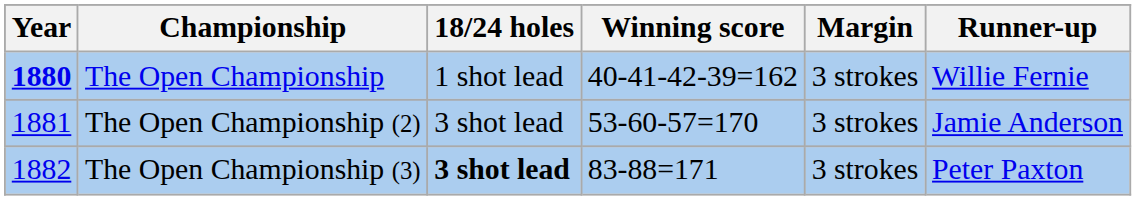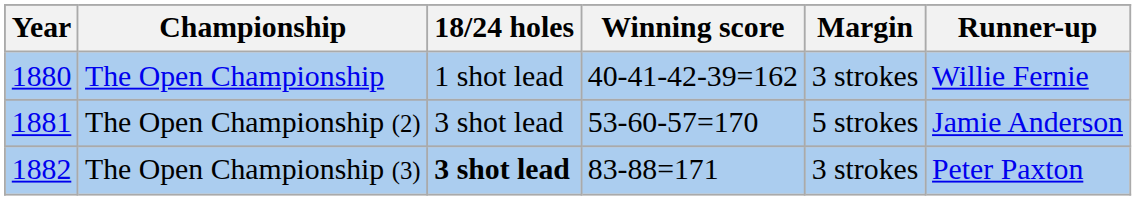 <table class="sortable wikitable">
 <tr>
 <th>Year</th>
 <th>Championship</th>
 <th>18/24 holes</th>
 <th>Winning score</th>
 <th>Margin</th>
 <th>Runner-up</th>
 </tr>
 <tr style="background:#ABCDEF;">
-<td align=center><strong><a href='#'>1880</a></strong></td>
+<td align=center><a href='#'>1880</a></td>
 <td><a href='#'>The Open Championship</a></td>
 <td>1 shot lead</td>
 <td>40-41-42-39=162</td>
 <td>3 strokes</td>
 <td> <a href='#'>Willie Fernie</a></td>
 </tr>
 <tr style="background:#ABCDEF;">
 <td align=center><a href='#'>1881</a></td>
 <td>The Open Championship <small> (2)</small></td>
 <td>3 shot lead</td>
 <td>53-60-57=170</td>
-<td>3 strokes</td>
+<td>5 strokes</td>
 <td> <a href='#'>Jamie Anderson</a></td>
 </tr>
 <tr style="background:#ABCDEF;">
 <td align=center><a href='#'>1882</a></td>
 <td>The Open Championship <small> (3)</small></td>
 <td><strong>3 shot lead</strong></td>
 <td>83-88=171</td>
 <td>3 strokes</td>
 <td> <a href='#'>Peter Paxton</a></td>
 </tr>
 </table>
